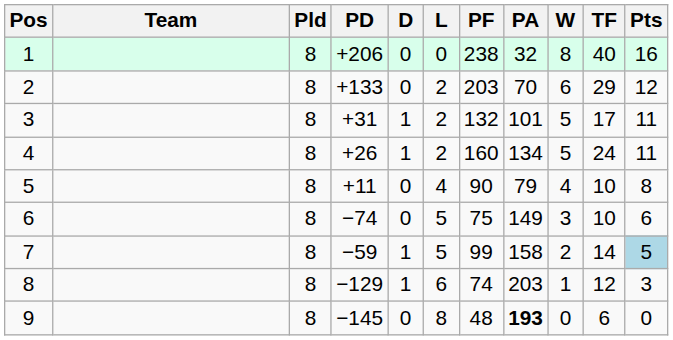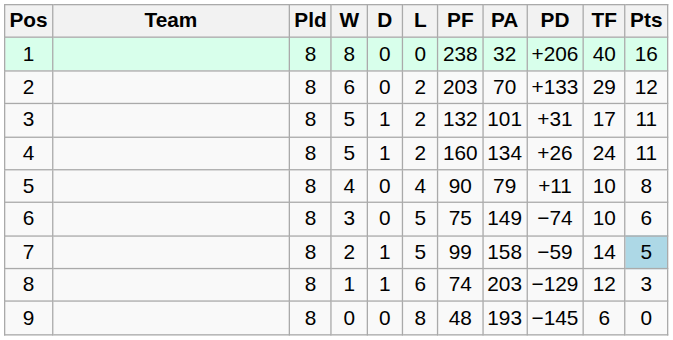 <table class="wikitable" style="text-align:center">
 <tr>
 <th width=20 abbr="Position">Pos</th>
 <th width=175>Team</th>
 <th width=20 abbr="Played">Pld</th>
-<th width=25 abbr="Points difference">PD</th>
+<th width=20 abbr="Won">W</th>
 <th width=20 abbr="Drawn">D</th>
 <th width=20 abbr="Lost">L</th>
 <th width=20 abbr="Points for">PF</th>
 <th width=20 abbr="Points against">PA</th>
-<th width=20 abbr="Won">W</th>
+<th width=25 abbr="Points difference">PD</th>
 <th width=25 abbr="Tries for">TF</th>
 <th width=20 abbr="Points">Pts</th>
 </tr>
 <tr style="background:#d8ffeb">
 <td>1</td>
 <td style="text-align:left"></td>
 <td>8</td>
-<td>+206</td>
+<td>8</td>
 <td>0</td>
 <td>0</td>
 <td>238</td>
 <td>32</td>
-<td>8</td>
+<td>+206</td>
 <td>40</td>
 <td>16</td>
 </tr>
 <tr>
 <td>2</td>
 <td style="text-align:left"></td>
 <td>8</td>
-<td>+133</td>
+<td>6</td>
 <td>0</td>
 <td>2</td>
 <td>203</td>
 <td>70</td>
-<td>6</td>
+<td>+133</td>
 <td>29</td>
 <td>12</td>
 </tr>
 <tr>
 <td>3</td>
 <td style="text-align:left"></td>
 <td>8</td>
-<td>+31</td>
+<td>5</td>
 <td>1</td>
 <td>2</td>
 <td>132</td>
 <td>101</td>
-<td>5</td>
+<td>+31</td>
 <td>17</td>
 <td>11</td>
 </tr>
 <tr>
 <td>4</td>
 <td style="text-align:left"></td>
 <td>8</td>
-<td>+26</td>
+<td>5</td>
 <td>1</td>
 <td>2</td>
 <td>160</td>
 <td>134</td>
-<td>5</td>
+<td>+26</td>
 <td>24</td>
 <td>11</td>
 </tr>
 <tr>
 <td>5</td>
 <td style="text-align:left"></td>
 <td>8</td>
-<td>+11</td>
+<td>4</td>
 <td>0</td>
 <td>4</td>
 <td>90</td>
 <td>79</td>
-<td>4</td>
+<td>+11</td>
 <td>10</td>
 <td>8</td>
 </tr>
 <tr>
 <td>6</td>
 <td style="text-align:left"></td>
 <td>8</td>
-<td>−74</td>
+<td>3</td>
 <td>0</td>
 <td>5</td>
 <td>75</td>
 <td>149</td>
-<td>3</td>
+<td>−74</td>
 <td>10</td>
 <td>6</td>
 </tr>
 <tr>
 <td>7</td>
 <td style="text-align:left"></td>
 <td>8</td>
-<td>−59</td>
+<td>2</td>
 <td>1</td>
 <td>5</td>
 <td>99</td>
 <td>158</td>
-<td>2</td>
+<td>−59</td>
 <td>14</td>
 <td style="background: lightblue;">5</td>
 </tr>
 <tr>
 <td>8</td>
 <td style="text-align:left"></td>
 <td>8</td>
-<td>−129</td>
+<td>1</td>
 <td>1</td>
 <td>6</td>
 <td>74</td>
 <td>203</td>
-<td>1</td>
+<td>−129</td>
 <td>12</td>
 <td>3</td>
 </tr>
 <tr>
 <td>9</td>
 <td style="text-align:left"></td>
 <td>8</td>
-<td>−145</td>
+<td>0</td>
 <td>0</td>
 <td>8</td>
 <td>48</td>
-<td><strong>193</strong></td>
-<td>0</td>
+<td>193</td>
+<td>−145</td>
 <td>6</td>
 <td>0</td>
 </tr>
 </table>
